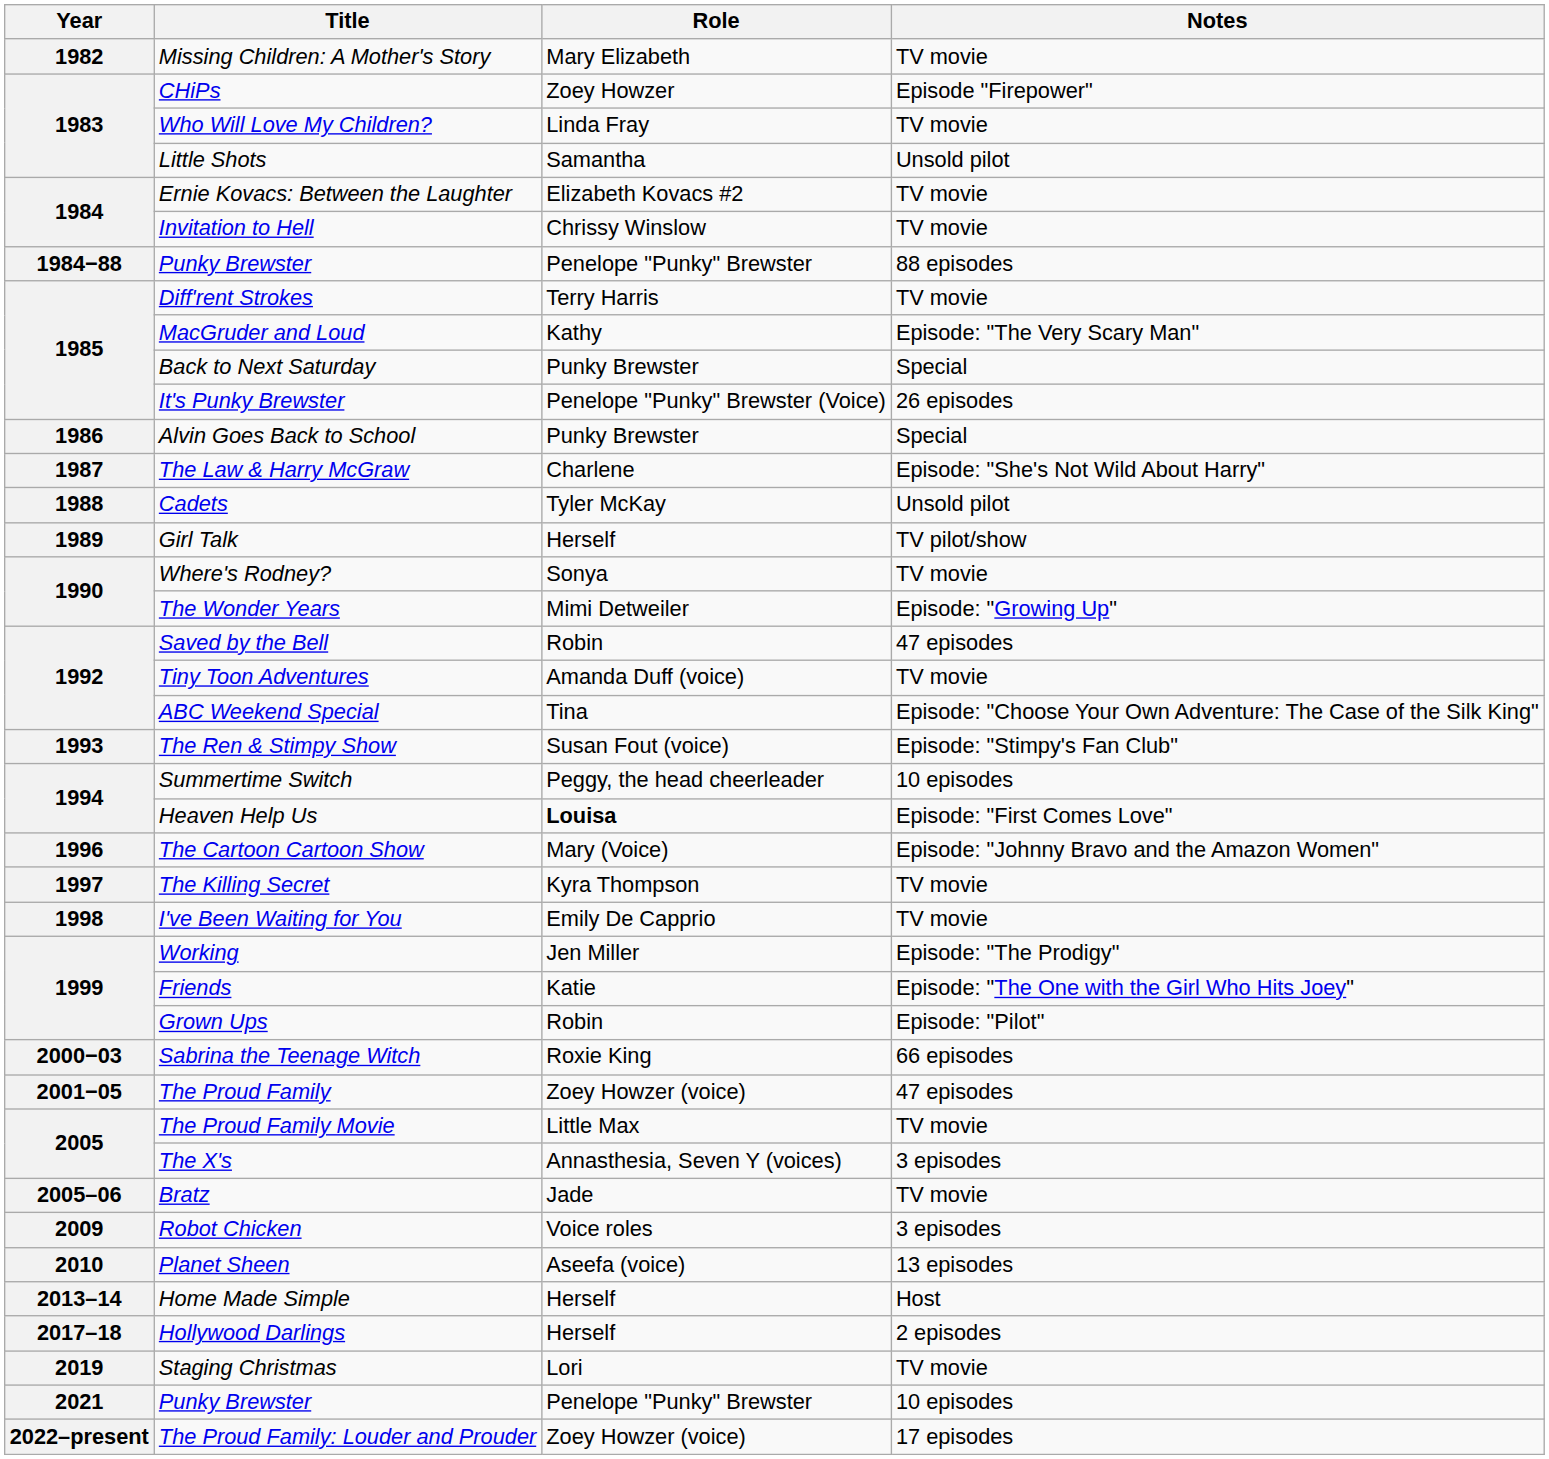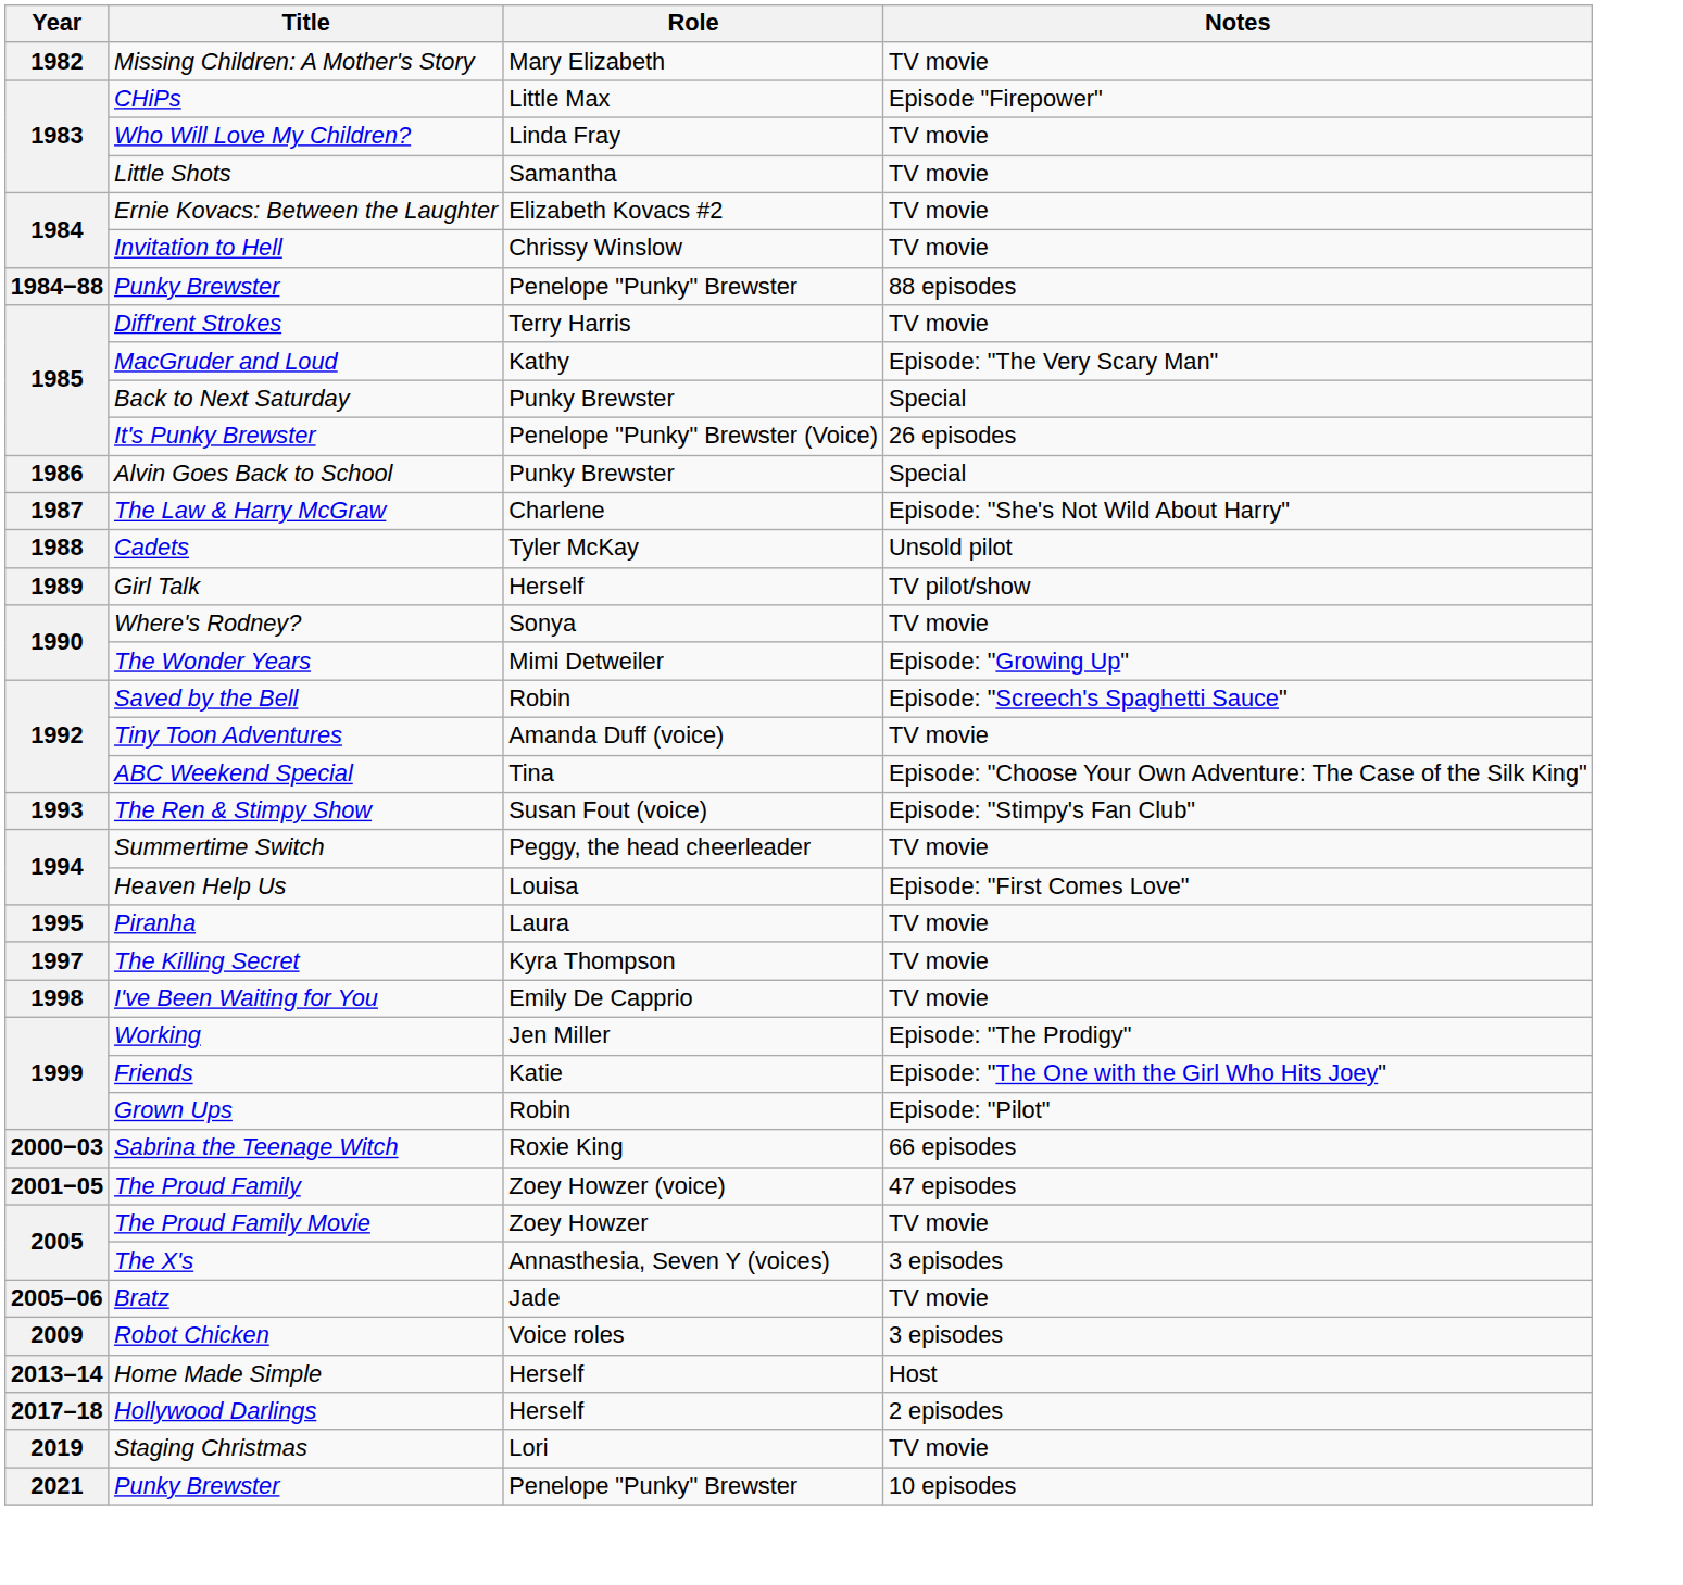 <table class="wikitable plainrowheaders sortable">
 <tr>
 <th>Year</th>
 <th>Title</th>
 <th>Role</th>
 <th class="unsortable">Notes</th>
 </tr>
 <tr>
 <th scope="row">1982</th>
 <td><em>Missing Children: A Mother's Story</em></td>
 <td>Mary Elizabeth</td>
 <td>TV movie</td>
 </tr>
 <tr>
 <th scope="row" rowspan=3>1983</th>
 <td><em><a href='#'>CHiPs</a></em></td>
-<td>Zoey Howzer</td>
+<td>Little Max</td>
 <td>Episode "Firepower"</td>
 </tr>
 <tr>
 <td><em><a href='#'>Who Will Love My Children?</a></em></td>
 <td>Linda Fray</td>
 <td>TV movie</td>
 </tr>
 <tr>
 <td><em>Little Shots</em></td>
 <td>Samantha</td>
-<td>Unsold pilot</td>
+<td>TV movie</td>
 </tr>
 <tr>
 <th scope="row" rowspan=2>1984</th>
 <td><em>Ernie Kovacs: Between the Laughter</em></td>
 <td>Elizabeth Kovacs #2</td>
 <td>TV movie</td>
 </tr>
 <tr>
 <td><em><a href='#'>Invitation to Hell</a></em></td>
 <td>Chrissy Winslow</td>
 <td>TV movie</td>
 </tr>
 <tr>
 <th scope="row">1984−88</th>
 <td><em><a href='#'>Punky Brewster</a></em></td>
 <td>Penelope "Punky" Brewster</td>
 <td>88 episodes</td>
 </tr>
 <tr>
 <th scope="row" rowspan=4>1985</th>
 <td><em><a href='#'>Diff'rent Strokes</a></em></td>
 <td>Terry Harris</td>
 <td>TV movie</td>
 </tr>
 <tr>
 <td><em><a href='#'>MacGruder and Loud</a></em></td>
 <td>Kathy</td>
 <td>Episode: "The Very Scary Man"</td>
 </tr>
 <tr>
 <td><em>Back to Next Saturday</em></td>
 <td>Punky Brewster</td>
 <td>Special</td>
 </tr>
 <tr>
 <td><em><a href='#'>It's Punky Brewster</a></em></td>
 <td>Penelope "Punky" Brewster (Voice)</td>
 <td>26 episodes</td>
 </tr>
 <tr>
 <th scope="row">1986</th>
 <td><em>Alvin Goes Back to School</em></td>
 <td>Punky Brewster</td>
 <td>Special</td>
 </tr>
 <tr>
 <th scope="row">1987</th>
 <td><em><a href='#'>The Law & Harry McGraw</a></em></td>
 <td>Charlene</td>
 <td>Episode: "She's Not Wild About Harry"</td>
 </tr>
 <tr>
 <th scope="row">1988</th>
 <td><em><a href='#'>Cadets</a></em></td>
 <td>Tyler McKay</td>
 <td>Unsold pilot</td>
 </tr>
 <tr>
 <th scope="row">1989</th>
 <td><em>Girl Talk</em></td>
 <td>Herself</td>
 <td>TV pilot/show</td>
 </tr>
 <tr>
 <th scope="row" rowspan=2>1990</th>
 <td><em>Where's Rodney?</em></td>
 <td>Sonya</td>
 <td>TV movie</td>
 </tr>
 <tr>
 <td><em><a href='#'>The Wonder Years</a></em></td>
 <td>Mimi Detweiler</td>
 <td>Episode: "<a href='#'>Growing Up</a>"</td>
 </tr>
 <tr>
 <th scope="row" rowspan=3>1992</th>
 <td><em><a href='#'>Saved by the Bell</a></em></td>
 <td>Robin</td>
-<td>47 episodes</td>
+<td>Episode: "<a href='#'>Screech's Spaghetti Sauce</a>"</td>
 </tr>
 <tr>
 <td><em><a href='#'>Tiny Toon Adventures</a></em></td>
 <td>Amanda Duff (voice)</td>
 <td>TV movie</td>
 </tr>
 <tr>
 <td><em><a href='#'>ABC Weekend Special</a></em></td>
 <td>Tina</td>
 <td>Episode: "Choose Your Own Adventure: The Case of the Silk King"</td>
 </tr>
 <tr>
 <th scope="row">1993</th>
 <td><em><a href='#'>The Ren & Stimpy Show</a></em></td>
 <td>Susan Fout (voice)</td>
 <td>Episode: "Stimpy's Fan Club"</td>
 </tr>
 <tr>
 <th scope="row" rowspan=2>1994</th>
 <td><em>Summertime Switch</em></td>
 <td>Peggy, the head cheerleader</td>
-<td>10 episodes</td>
+<td>TV movie</td>
 </tr>
 <tr>
 <td><em>Heaven Help Us</em></td>
-<td><strong>Louisa</strong></td>
+<td>Louisa</td>
 <td>Episode: "First Comes Love"</td>
 </tr>
 <tr>
-<th scope="row">1996</th>
-<td><em><a href='#'>The Cartoon Cartoon Show</a></em></td>
-<td>Mary (Voice)</td>
-<td>Episode: "Johnny Bravo and the Amazon Women"</td>
+<th scope="row">1995</th>
+<td><em><a href='#'>Piranha</a></em></td>
+<td>Laura</td>
+<td>TV movie</td>
 </tr>
 <tr>
 <th scope="row">1997</th>
 <td><em><a href='#'>The Killing Secret</a></em></td>
 <td>Kyra Thompson</td>
 <td>TV movie</td>
 </tr>
 <tr>
 <th scope="row">1998</th>
 <td><em><a href='#'>I've Been Waiting for You</a></em></td>
 <td>Emily De Capprio</td>
 <td>TV movie</td>
 </tr>
 <tr>
 <th scope="row" rowspan=3>1999</th>
 <td><em><a href='#'>Working</a></em></td>
 <td>Jen Miller</td>
 <td>Episode: "The Prodigy"</td>
 </tr>
 <tr>
 <td><em><a href='#'>Friends</a></em></td>
 <td>Katie</td>
 <td>Episode: "<a href='#'>The One with the Girl Who Hits Joey</a>"</td>
 </tr>
 <tr>
 <td><em><a href='#'>Grown Ups</a></em></td>
 <td>Robin</td>
 <td>Episode: "Pilot"</td>
 </tr>
 <tr>
 <th scope="row">2000−03</th>
 <td><em><a href='#'>Sabrina the Teenage Witch</a></em></td>
 <td>Roxie King</td>
 <td>66 episodes</td>
 </tr>
 <tr>
 <th scope="row">2001−05</th>
 <td><em><a href='#'>The Proud Family</a></em></td>
 <td>Zoey Howzer (voice)</td>
 <td>47 episodes</td>
 </tr>
 <tr>
 <th scope="row" rowspan=2>2005</th>
 <td><em><a href='#'>The Proud Family Movie</a></em></td>
-<td>Little Max</td>
+<td>Zoey Howzer</td>
 <td>TV movie</td>
 </tr>
 <tr>
 <td><em><a href='#'>The X's</a></em></td>
 <td>Annasthesia, Seven Y (voices)</td>
 <td>3 episodes</td>
 </tr>
 <tr>
 <th scope="row">2005–06</th>
 <td><em><a href='#'>Bratz</a></em></td>
 <td>Jade</td>
 <td>TV movie</td>
 </tr>
 <tr>
 <th scope="row">2009</th>
 <td><em><a href='#'>Robot Chicken</a></em></td>
 <td>Voice roles</td>
 <td>3 episodes</td>
-</tr>
-<tr>
-<th scope="row">2010</th>
-<td><em><a href='#'>Planet Sheen</a></em></td>
-<td>Aseefa (voice)</td>
-<td>13 episodes</td>
 </tr>
 <tr>
 <th scope="row">2013–14</th>
 <td><em>Home Made Simple</em></td>
 <td>Herself</td>
 <td>Host</td>
 </tr>
 <tr>
 <th scope="row">2017–18</th>
 <td><em><a href='#'>Hollywood Darlings</a></em></td>
 <td>Herself</td>
 <td>2 episodes</td>
 </tr>
 <tr>
 <th scope="row">2019</th>
 <td><em>Staging Christmas</em></td>
 <td>Lori</td>
 <td>TV movie</td>
 </tr>
 <tr>
 <th scope="row">2021</th>
 <td><em><a href='#'>Punky Brewster</a></em></td>
 <td>Penelope "Punky" Brewster</td>
 <td>10 episodes</td>
 </tr>
-<tr>
-<th scope="row">2022–present</th>
-<td><em><a href='#'>The Proud Family: Louder and Prouder</a></em></td>
-<td>Zoey Howzer (voice)</td>
-<td>17 episodes</td>
-</tr>
 </table>
